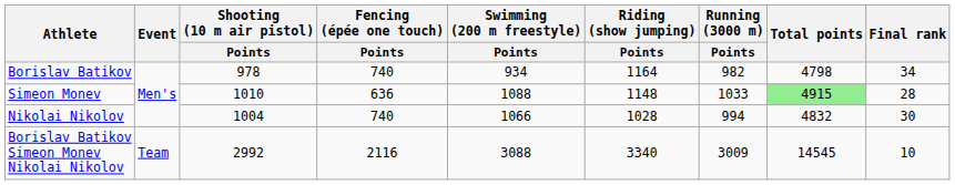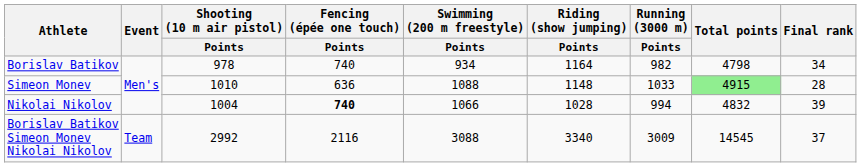 <table class="wikitable" style="font-size:90%">
 <tr>
 <th rowspan="2">Athlete</th>
 <th rowspan="2">Event</th>
 <th>Shooting<br><span>(10 m air pistol)</span></th>
 <th>Fencing<br><span>(épée one touch)</span></th>
 <th>Swimming<br><span>(200 m freestyle)</span></th>
 <th>Riding<br><span>(show jumping)</span></th>
 <th>Running<br><span>(3000 m)</span></th>
 <th rowspan=2>Total points</th>
 <th rowspan=2>Final rank</th>
 </tr>
 <tr style="font-size:95%">
 <th>Points</th>
 <th>Points</th>
 <th>Points</th>
 <th>Points</th>
 <th>Points</th>
 </tr>
 <tr align=center>
 <td align=left><a href='#'>Borislav Batikov</a></td>
 <td style="text-align:left;" rowspan="3"><a href='#'>Men's</a></td>
 <td>978</td>
 <td>740</td>
 <td>934</td>
 <td>1164</td>
 <td>982</td>
 <td>4798</td>
 <td>34</td>
 </tr>
 <tr align=center>
 <td align=left><a href='#'>Simeon Monev</a></td>
 <td>1010</td>
 <td>636</td>
 <td>1088</td>
 <td>1148</td>
 <td>1033</td>
 <td style="background: lightgreen;">4915</td>
 <td>28</td>
 </tr>
 <tr align=center>
 <td align=left><a href='#'>Nikolai Nikolov</a></td>
 <td>1004</td>
-<td>740</td>
+<td><strong>740</strong></td>
 <td>1066</td>
 <td>1028</td>
 <td>994</td>
 <td>4832</td>
-<td>30</td>
+<td>39</td>
 </tr>
 <tr align=center>
 <td align=left><a href='#'>Borislav Batikov</a><br><a href='#'>Simeon Monev</a><br><a href='#'>Nikolai Nikolov</a></td>
 <td align=left><a href='#'>Team</a></td>
 <td>2992</td>
 <td>2116</td>
 <td>3088</td>
 <td>3340</td>
 <td>3009</td>
 <td>14545</td>
-<td>10</td>
+<td>37</td>
 </tr>
 </table>
